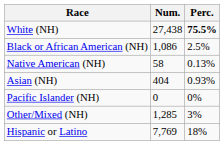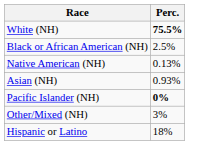 <table class="wikitable">
 <tr>
 <th>Race</th>
-<th>Num.</th>
 <th>Perc.</th>
 </tr>
 <tr>
 <td><a href='#'>White</a> (NH)</td>
-<td>27,438</td>
 <td><strong>75.5%</strong></td>
 </tr>
 <tr>
 <td><a href='#'>Black or African American</a> (NH)</td>
-<td>1,086</td>
 <td>2.5%</td>
 </tr>
 <tr>
 <td><a href='#'>Native American</a> (NH)</td>
-<td>58</td>
 <td>0.13%</td>
 </tr>
 <tr>
 <td><a href='#'>Asian</a> (NH)</td>
-<td>404</td>
 <td>0.93%</td>
 </tr>
 <tr>
 <td><a href='#'>Pacific Islander</a> (NH)</td>
-<td>0</td>
-<td>0%</td>
+<td><strong>0%</strong></td>
 </tr>
 <tr>
 <td><a href='#'>Other/Mixed</a> (NH)</td>
-<td>1,285</td>
 <td>3%</td>
 </tr>
 <tr>
 <td><a href='#'>Hispanic</a> or <a href='#'>Latino</a></td>
-<td>7,769</td>
 <td>18%</td>
 </tr>
 </table>
